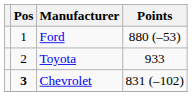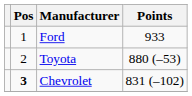 <table class="wikitable" style="font-size: 95%;">
 <tr>
 <th></th>
 <th>Pos</th>
 <th>Manufacturer</th>
 <th>Points</th>
 </tr>
 <tr>
 <td align="left"></td>
 <td style="text-align:center;">1</td>
 <td><a href='#'>Ford</a></td>
-<td style="text-align:center;">880 (–53)</td>
+<td style="text-align:center;">933</td>
 </tr>
 <tr>
 <td align="left"></td>
 <td style="text-align:center;">2</td>
 <td><a href='#'>Toyota</a></td>
-<td style="text-align:center;">933</td>
+<td style="text-align:center;">880 (–53)</td>
 </tr>
 <tr>
 <td align="left"></td>
 <td style="text-align:center;"><strong>3</strong></td>
 <td><a href='#'>Chevrolet</a></td>
 <td style="text-align:center;">831 (–102)</td>
 </tr>
 <tr class="sortbottom">
 </tr>
 </table>
